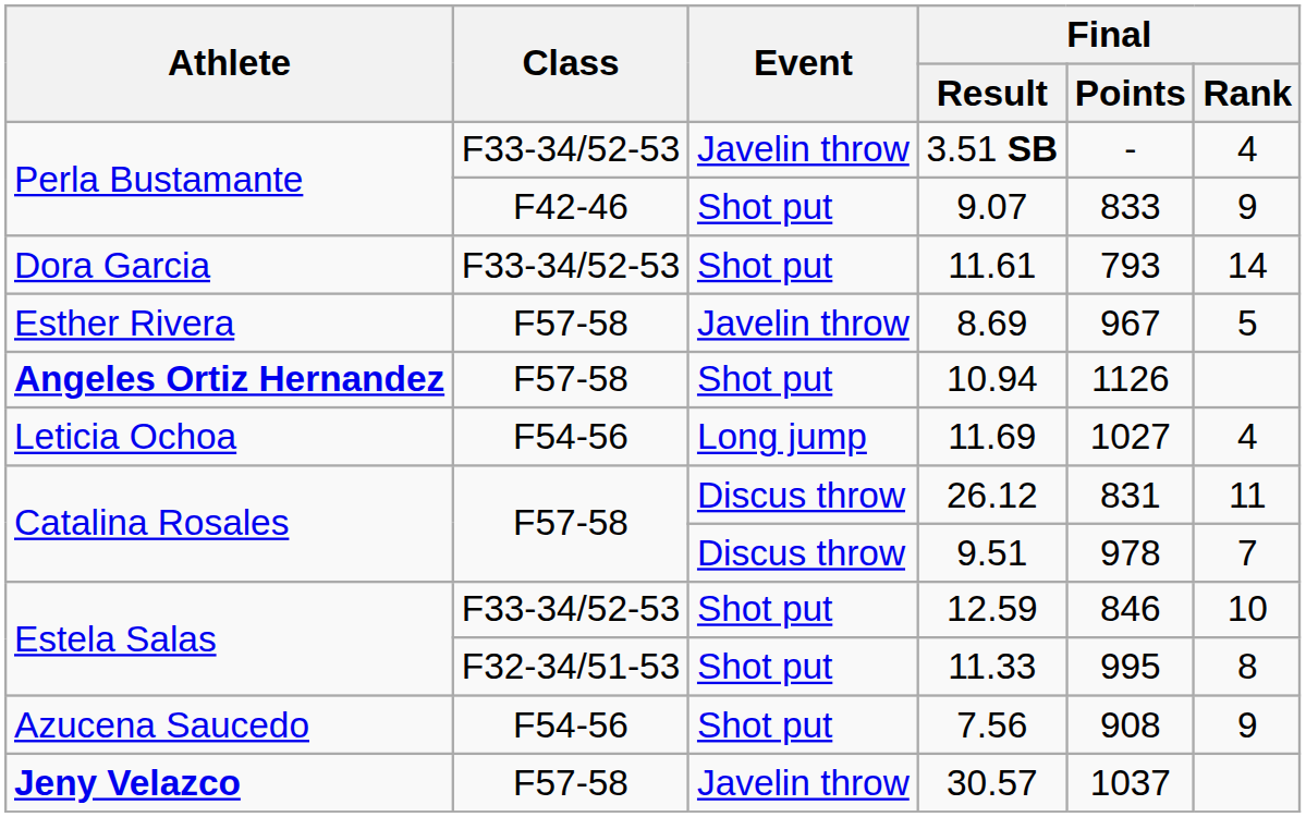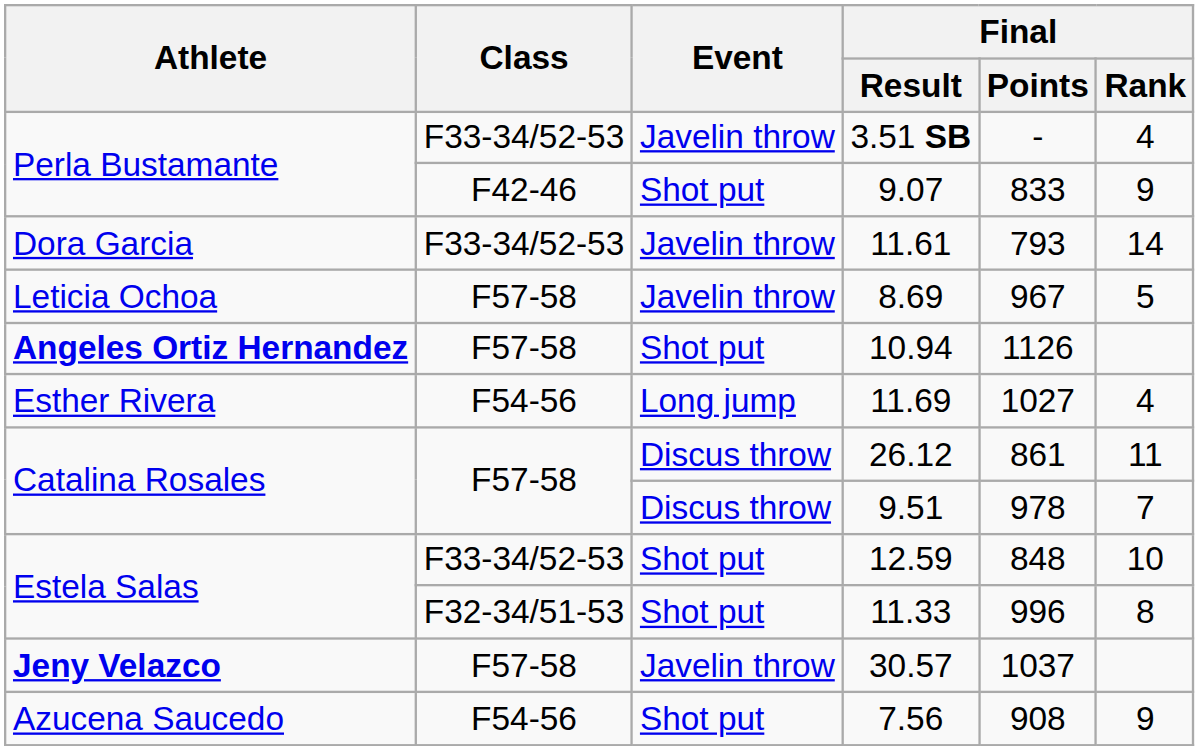 <table class=wikitable style="font-size:90%">
 <tr>
 <th rowspan="2">Athlete</th>
 <th rowspan="2">Class</th>
 <th rowspan="2">Event</th>
 <th colspan="3">Final</th>
 </tr>
 <tr>
 <th>Result</th>
 <th>Points</th>
 <th>Rank</th>
 </tr>
 <tr>
 <td rowspan="2"><a href='#'>Perla Bustamante</a></td>
 <td style="text-align:center;">F33-34/52-53</td>
 <td><a href='#'>Javelin throw</a></td>
 <td style="text-align:center;">3.51 <strong>SB</strong></td>
 <td style="text-align:center;">-</td>
 <td style="text-align:center;">4</td>
 </tr>
 <tr>
 <td style="text-align:center;">F42-46</td>
 <td><a href='#'>Shot put</a></td>
 <td style="text-align:center;">9.07</td>
 <td style="text-align:center;">833</td>
 <td style="text-align:center;">9</td>
 </tr>
 <tr>
 <td><a href='#'>Dora Garcia</a></td>
 <td style="text-align:center;">F33-34/52-53</td>
-<td><a href='#'>Shot put</a></td>
+<td><a href='#'>Javelin throw</a></td>
 <td style="text-align:center;">11.61</td>
 <td style="text-align:center;">793</td>
 <td style="text-align:center;">14</td>
 </tr>
 <tr>
-<td><a href='#'>Esther Rivera</a></td>
+<td><a href='#'>Leticia Ochoa</a></td>
 <td style="text-align:center;">F57-58</td>
 <td><a href='#'>Javelin throw</a></td>
 <td style="text-align:center;">8.69</td>
 <td style="text-align:center;">967</td>
 <td style="text-align:center;">5</td>
 </tr>
 <tr>
 <td><strong><a href='#'>Angeles Ortiz Hernandez</a></strong></td>
 <td style="text-align:center;">F57-58</td>
 <td><a href='#'>Shot put</a></td>
 <td style="text-align:center;">10.94</td>
 <td style="text-align:center;">1126</td>
 <td style="text-align:center;"></td>
 </tr>
 <tr>
-<td><a href='#'>Leticia Ochoa</a></td>
+<td><a href='#'>Esther Rivera</a></td>
 <td style="text-align:center;">F54-56</td>
 <td><a href='#'>Long jump</a></td>
 <td style="text-align:center;">11.69</td>
 <td style="text-align:center;">1027</td>
 <td style="text-align:center;">4</td>
 </tr>
 <tr>
 <td rowspan="2"><a href='#'>Catalina Rosales</a></td>
 <td rowspan="2" style="text-align:center;">F57-58</td>
 <td><a href='#'>Discus throw</a></td>
 <td style="text-align:center;">26.12</td>
-<td style="text-align:center;">831</td>
+<td style="text-align:center;">861</td>
 <td style="text-align:center;">11</td>
 </tr>
 <tr>
 <td><a href='#'>Discus throw</a></td>
 <td style="text-align:center;">9.51</td>
 <td style="text-align:center;">978</td>
 <td style="text-align:center;">7</td>
 </tr>
 <tr>
 <td rowspan="2"><a href='#'>Estela Salas</a></td>
 <td style="text-align:center;">F33-34/52-53</td>
 <td><a href='#'>Shot put</a></td>
 <td style="text-align:center;">12.59</td>
-<td style="text-align:center;">846</td>
+<td style="text-align:center;">848</td>
 <td style="text-align:center;">10</td>
 </tr>
 <tr>
 <td style="text-align:center;">F32-34/51-53</td>
 <td><a href='#'>Shot put</a></td>
 <td style="text-align:center;">11.33</td>
-<td style="text-align:center;">995</td>
+<td style="text-align:center;">996</td>
 <td style="text-align:center;">8</td>
+</tr>
+<tr>
+<td><strong><a href='#'>Jeny Velazco</a></strong></td>
+<td style="text-align:center;">F57-58</td>
+<td><a href='#'>Javelin throw</a></td>
+<td style="text-align:center;">30.57</td>
+<td style="text-align:center;">1037</td>
+<td style="text-align:center;"></td>
 </tr>
 <tr>
 <td><a href='#'>Azucena Saucedo</a></td>
 <td style="text-align:center;">F54-56</td>
 <td><a href='#'>Shot put</a></td>
 <td style="text-align:center;">7.56</td>
 <td style="text-align:center;">908</td>
 <td style="text-align:center;">9</td>
 </tr>
-<tr>
-<td><strong><a href='#'>Jeny Velazco</a></strong></td>
-<td style="text-align:center;">F57-58</td>
-<td><a href='#'>Javelin throw</a></td>
-<td style="text-align:center;">30.57</td>
-<td style="text-align:center;">1037</td>
-<td style="text-align:center;"></td>
-</tr>
 </table>
